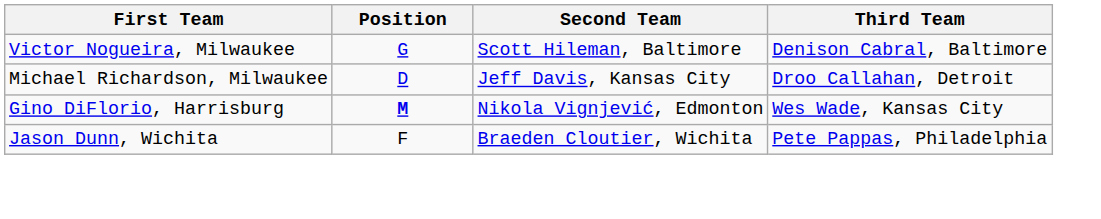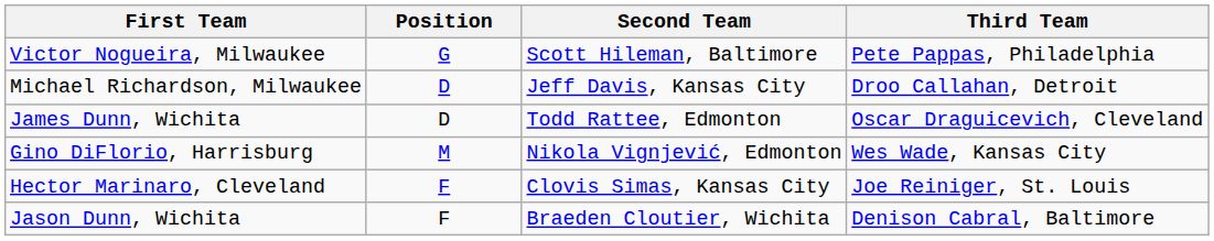 <table class="wikitable">
 <tr>
 <th>First Team</th>
 <th>  Position  </th>
 <th>Second Team</th>
 <th>Third Team</th>
 </tr>
 <tr>
 <td><a href='#'>Victor Nogueira</a>, Milwaukee</td>
 <td align=center><a href='#'>G</a></td>
 <td><a href='#'>Scott Hileman</a>, Baltimore</td>
-<td><a href='#'>Denison Cabral</a>, Baltimore</td>
+<td><a href='#'>Pete Pappas</a>, Philadelphia</td>
 </tr>
 <tr>
 <td>Michael Richardson, Milwaukee</td>
 <td align=center><a href='#'>D</a></td>
 <td><a href='#'>Jeff Davis</a>, Kansas City</td>
 <td><a href='#'>Droo Callahan</a>, Detroit</td>
 </tr>
 <tr>
+<td><a href='#'>James Dunn</a>, Wichita</td>
+<td align=center>D</td>
+<td><a href='#'>Todd Rattee</a>, Edmonton</td>
+<td><a href='#'>Oscar Draguicevich</a>, Cleveland</td>
+</tr>
+<tr>
 <td><a href='#'>Gino DiFlorio</a>, Harrisburg</td>
-<td align=center><strong><a href='#'>M</a></strong></td>
+<td align=center><a href='#'>M</a></td>
 <td><a href='#'>Nikola Vignjević</a>, Edmonton</td>
 <td><a href='#'>Wes Wade</a>, Kansas City</td>
+</tr>
+<tr>
+<td><a href='#'>Hector Marinaro</a>, Cleveland</td>
+<td align=center><a href='#'>F</a></td>
+<td><a href='#'>Clovis Simas</a>, Kansas City</td>
+<td><a href='#'>Joe Reiniger</a>, St. Louis</td>
 </tr>
 <tr>
 <td><a href='#'>Jason Dunn</a>, Wichita</td>
 <td align=center>F</td>
 <td><a href='#'>Braeden Cloutier</a>, Wichita</td>
-<td><a href='#'>Pete Pappas</a>, Philadelphia</td>
+<td><a href='#'>Denison Cabral</a>, Baltimore</td>
 </tr>
 </table>
